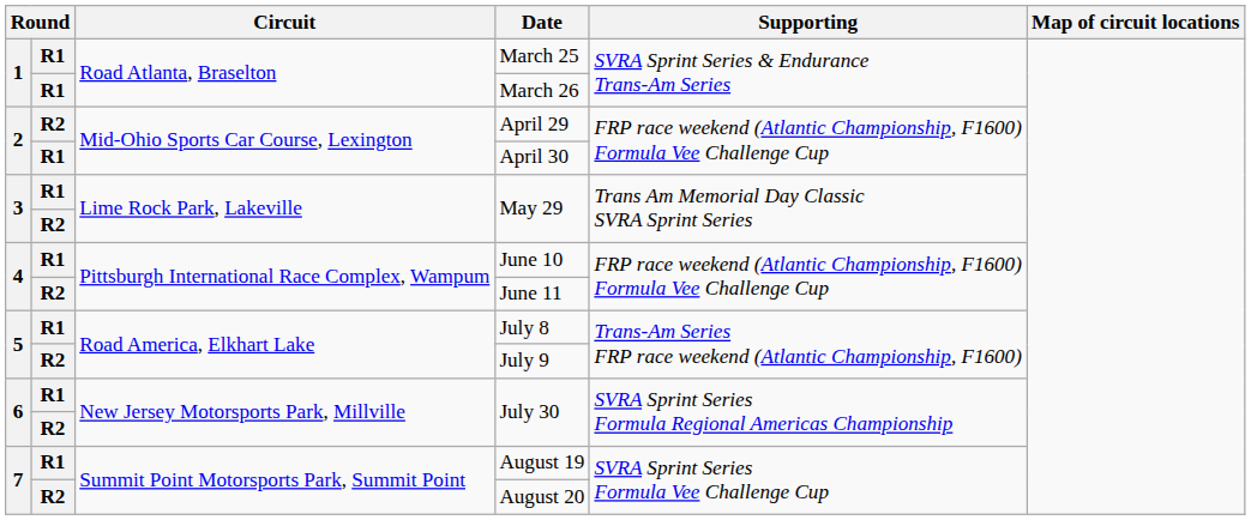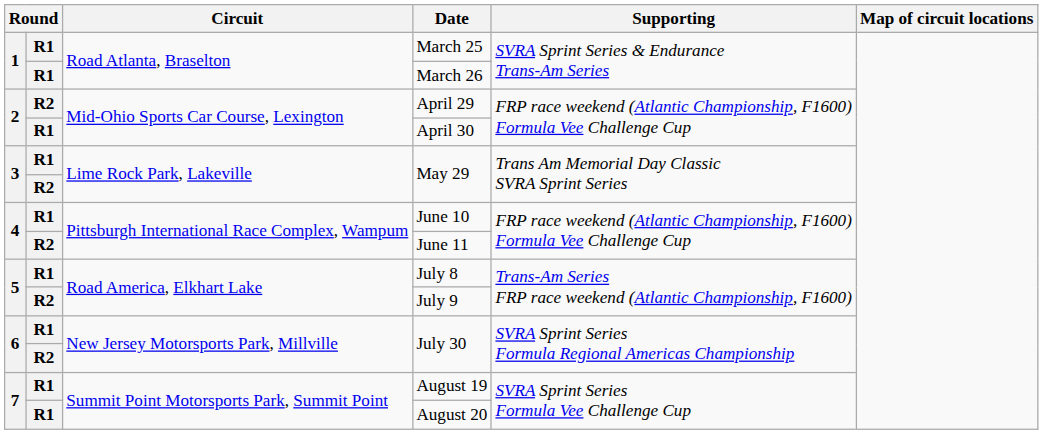 <table class="wikitable" style="font-size: 85%">
 <tr>
 <th colspan="2">Round</th>
 <th>Circuit</th>
 <th>Date</th>
 <th>Supporting</th>
 <th>Map of circuit locations</th>
 </tr>
 <tr>
 <th rowspan="2">1</th>
 <th>R1</th>
 <td rowspan="2"><a href='#'>Road Atlanta</a>, <a href='#'>Braselton</a></td>
 <td>March 25</td>
 <td rowspan="2"><em><a href='#'>SVRA</a> Sprint Series & Endurance<br><a href='#'>Trans-Am Series</a></em></td>
 <td rowspan="14"></td>
 </tr>
 <tr>
 <th>R1</th>
 <td>March 26</td>
 </tr>
 <tr>
 <th rowspan="2">2</th>
 <th>R2</th>
 <td rowspan="2"><a href='#'>Mid-Ohio Sports Car Course</a>, <a href='#'>Lexington</a></td>
 <td>April 29</td>
 <td rowspan="2"><em>FRP race weekend (<a href='#'>Atlantic Championship</a>, F1600)<br><a href='#'>Formula Vee</a> Challenge Cup</em></td>
 </tr>
 <tr>
 <th>R1</th>
 <td>April 30</td>
 </tr>
 <tr>
 <th rowspan="2">3</th>
 <th>R1</th>
 <td rowspan="2"><a href='#'>Lime Rock Park</a>, <a href='#'>Lakeville</a></td>
 <td rowspan="2">May 29</td>
 <td rowspan="2"><em>Trans Am Memorial Day Classic<br>SVRA Sprint Series</em></td>
 </tr>
 <tr>
 <th>R2</th>
 </tr>
 <tr>
 <th rowspan="2">4</th>
 <th>R1</th>
 <td rowspan="2"><a href='#'>Pittsburgh International Race Complex</a>, <a href='#'>Wampum</a></td>
 <td>June 10</td>
 <td rowspan="2"><em>FRP race weekend (<a href='#'>Atlantic Championship</a>, F1600)<br><a href='#'>Formula Vee</a> Challenge Cup</em></td>
 </tr>
 <tr>
 <th>R2</th>
 <td>June 11</td>
 </tr>
 <tr>
 <th rowspan="2">5</th>
 <th>R1</th>
 <td rowspan="2"><a href='#'>Road America</a>, <a href='#'>Elkhart Lake</a></td>
 <td>July 8</td>
 <td rowspan="2"><em><a href='#'>Trans-Am Series</a><br>FRP race weekend (<a href='#'>Atlantic Championship</a>, F1600)</em></td>
 </tr>
 <tr>
 <th>R2</th>
 <td>July 9</td>
 </tr>
 <tr>
 <th rowspan="2">6</th>
 <th>R1</th>
 <td rowspan="2"><a href='#'>New Jersey Motorsports Park</a>, <a href='#'>Millville</a></td>
 <td rowspan="2">July 30</td>
 <td rowspan="2"><em><a href='#'>SVRA</a> Sprint Series<br><a href='#'>Formula Regional Americas Championship</a></em></td>
 </tr>
 <tr>
 <th>R2</th>
 </tr>
 <tr>
 <th rowspan="2">7</th>
 <th>R1</th>
 <td rowspan="2"><a href='#'>Summit Point Motorsports Park</a>, <a href='#'>Summit Point</a></td>
 <td>August 19</td>
 <td rowspan="2"><em><a href='#'>SVRA</a> Sprint Series<br><a href='#'>Formula Vee</a> Challenge Cup</em></td>
 </tr>
 <tr>
-<th>R2</th>
+<th>R1</th>
 <td>August 20</td>
 </tr>
 </table>
